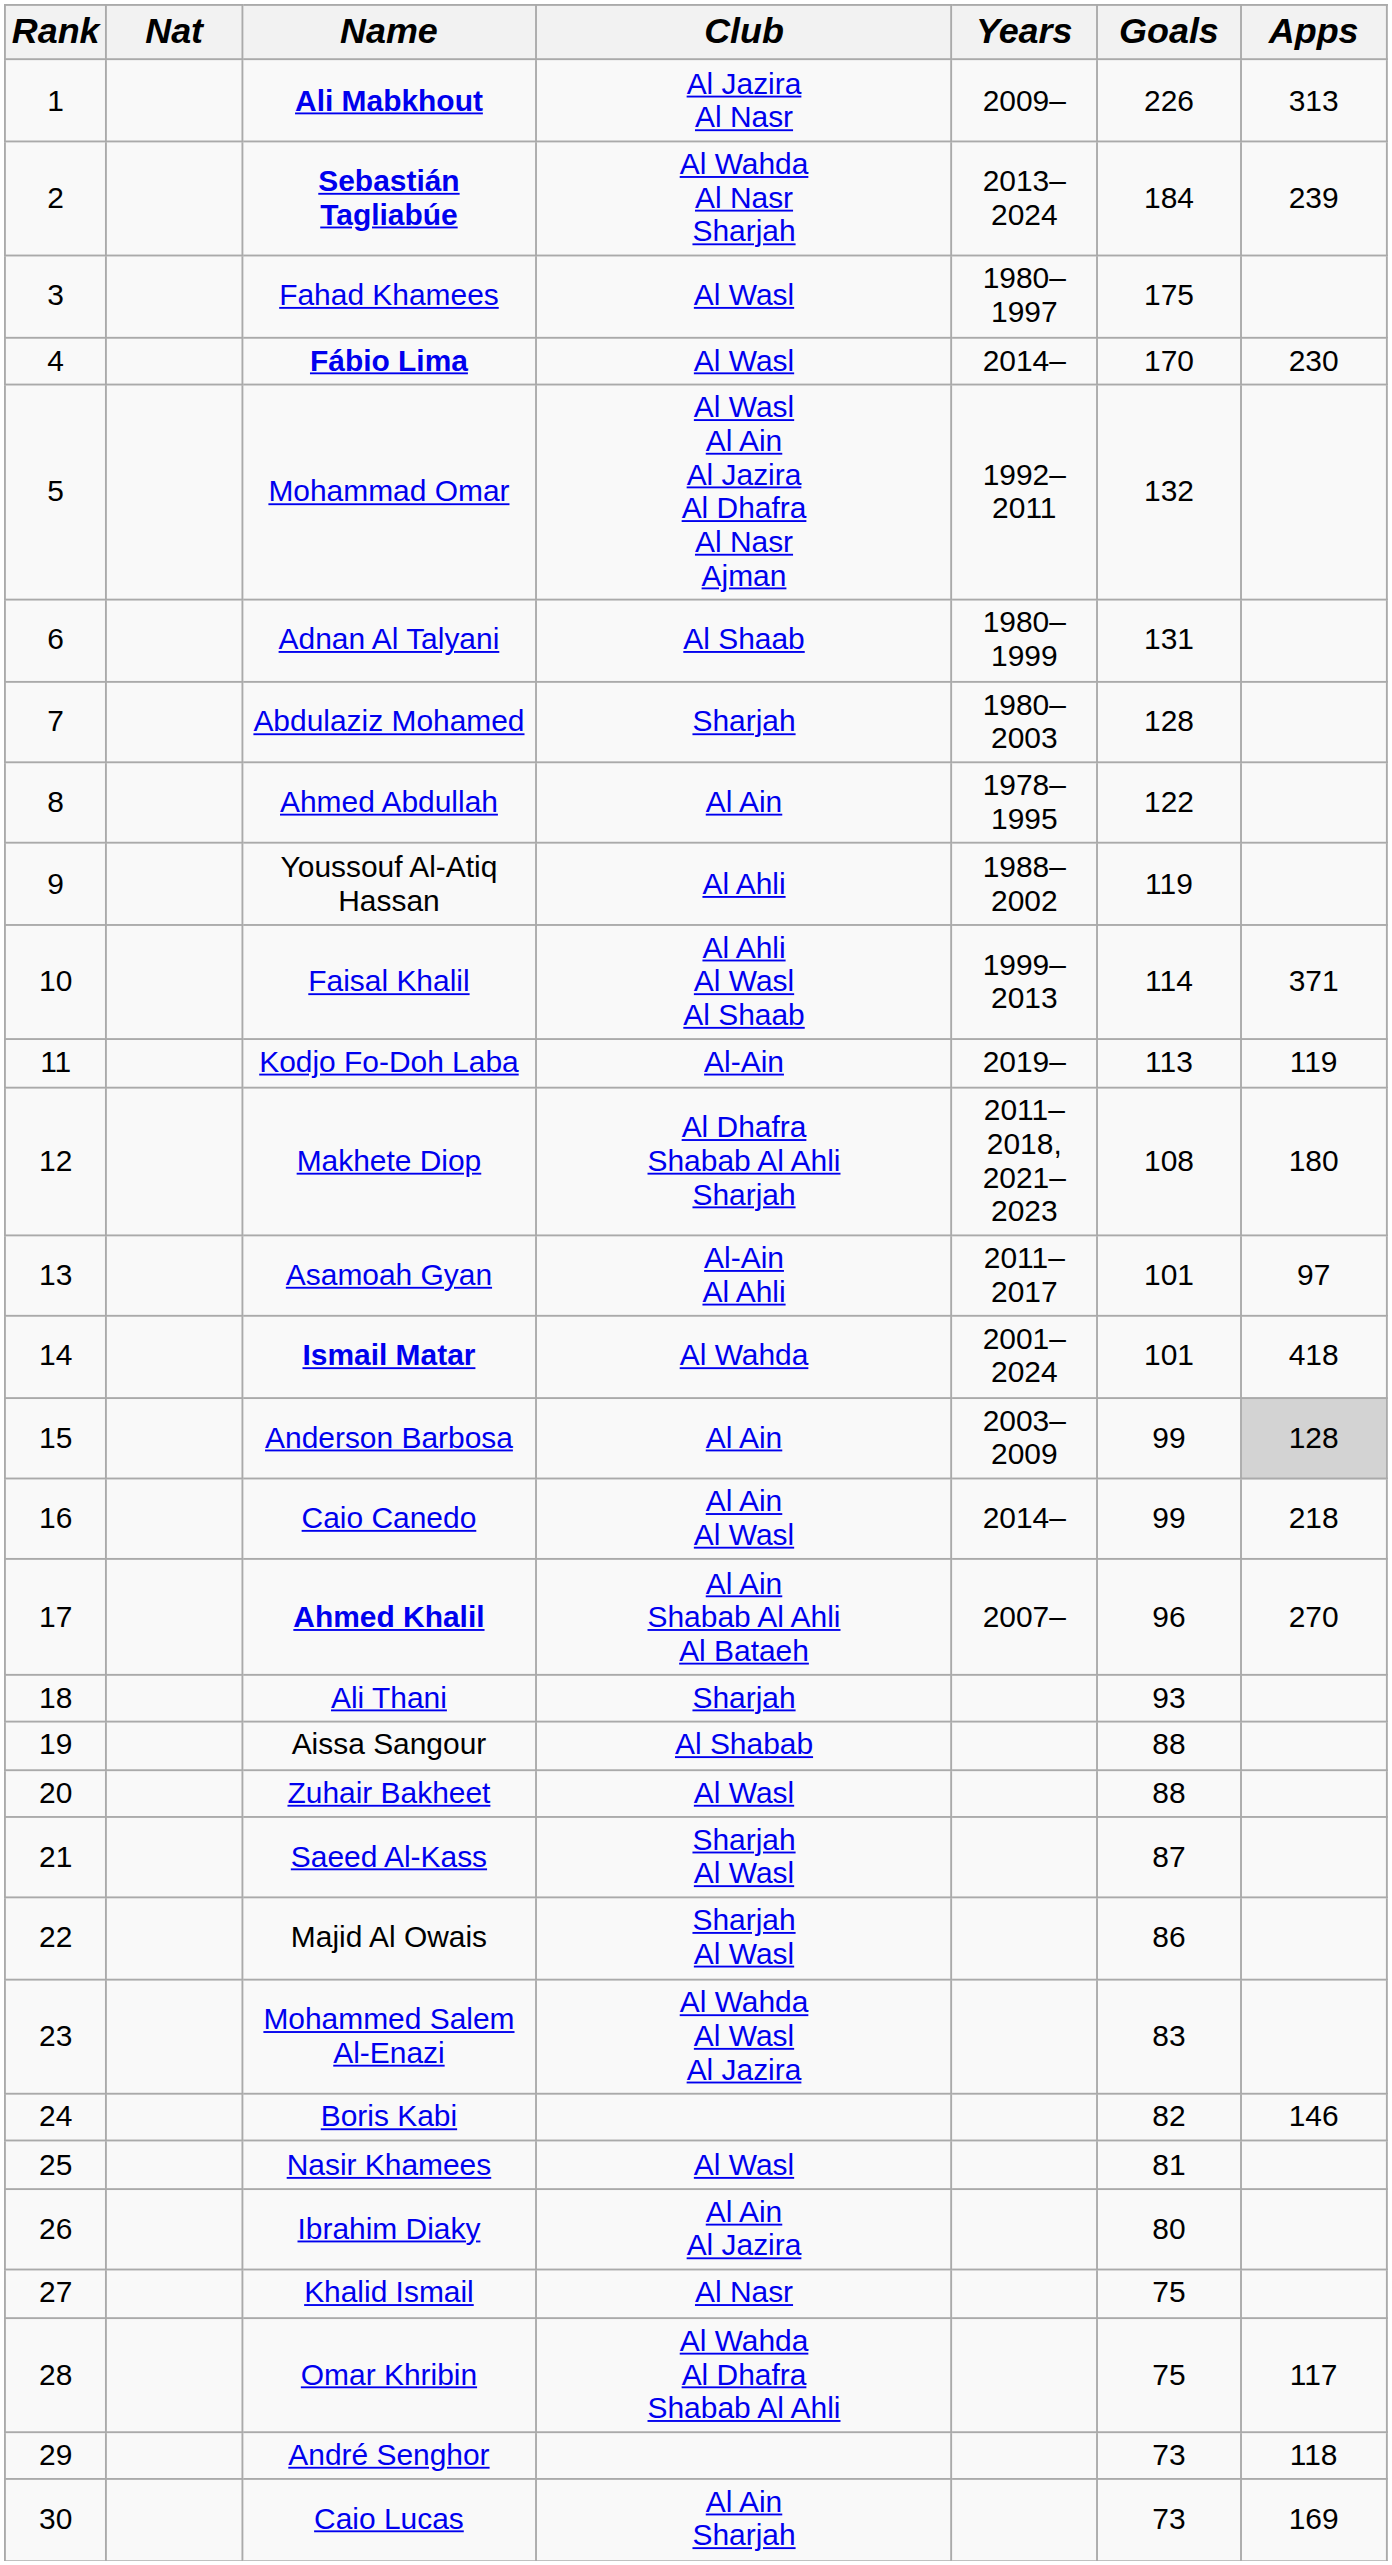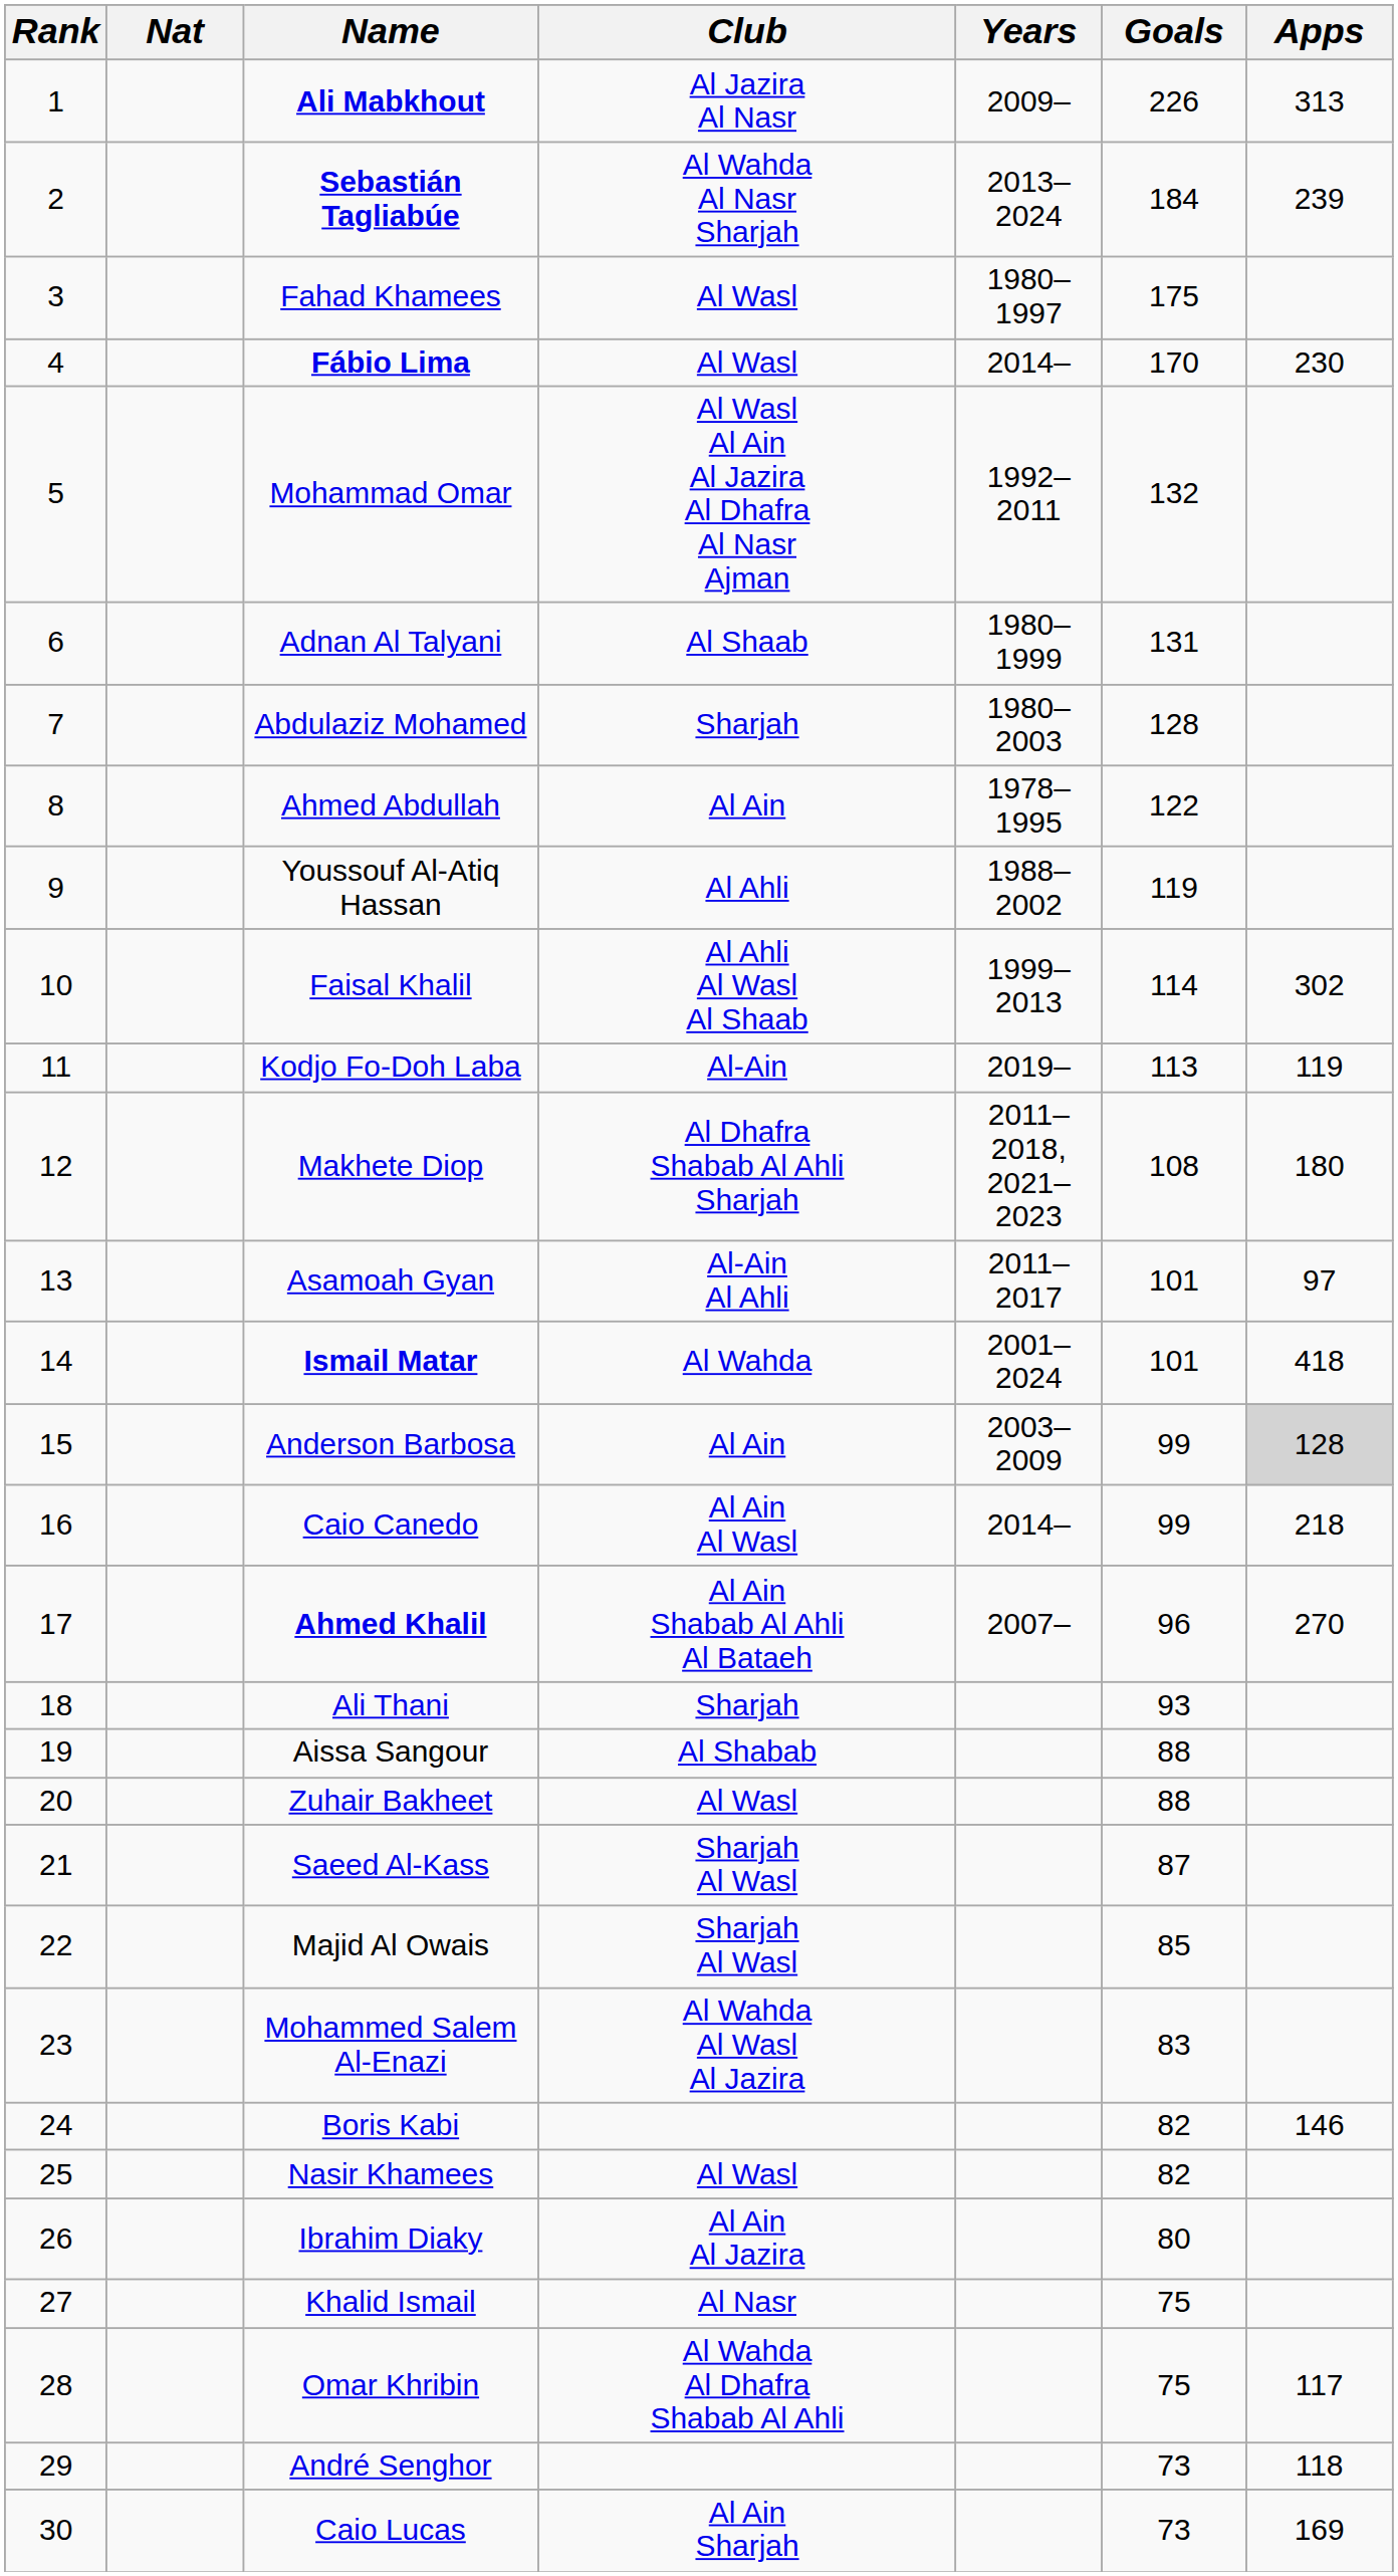 <table class="wikitable sortable">
 <tr>
 <th width=20><strong><em><big>Rank</big></em></strong></th>
 <th width=65><strong><em><big>Nat</big></em></strong></th>
 <th width=150><strong><em><big>Name</big></em></strong></th>
 <th width=215><strong><em><big>Club</big></em></strong></th>
 <th width=70><strong><em><big>Years</big></em></strong></th>
 <th width=70><strong><em><big>Goals</big></em></strong></th>
 <th width=70><strong><em><big>Apps</big></em></strong></th>
 </tr>
 <tr style="text-align:center;">
 <td>1</td>
 <td></td>
 <td align=center><strong><a href='#'>Ali Mabkhout</a></strong></td>
 <td><a href='#'>Al Jazira</a><br><a href='#'>Al Nasr</a></td>
 <td>2009–</td>
 <td>226</td>
 <td>313</td>
 </tr>
 <tr align=center>
 <td>2</td>
 <td></td>
 <td align=center><strong><a href='#'>Sebastián Tagliabúe</a></strong></td>
 <td><a href='#'>Al Wahda</a><br><a href='#'>Al Nasr</a><br><a href='#'>Sharjah</a></td>
 <td>2013–2024</td>
 <td>184</td>
 <td>239</td>
 </tr>
 <tr align=center>
 <td>3</td>
 <td></td>
 <td align=center><a href='#'>Fahad Khamees</a></td>
 <td><a href='#'>Al Wasl</a></td>
 <td>1980–1997</td>
 <td>175</td>
 <td></td>
 </tr>
 <tr align=center>
 <td>4</td>
 <td></td>
 <td align=center><strong><a href='#'>Fábio Lima</a></strong></td>
 <td><a href='#'>Al Wasl</a></td>
 <td>2014–</td>
 <td>170</td>
 <td>230</td>
 </tr>
 <tr align=center>
 <td>5</td>
 <td></td>
 <td align=center><a href='#'>Mohammad Omar</a></td>
 <td><a href='#'>Al Wasl</a><br><a href='#'>Al Ain</a><br><a href='#'>Al Jazira</a><br><a href='#'>Al Dhafra</a><br><a href='#'>Al Nasr</a><br><a href='#'>Ajman</a></td>
 <td>1992–2011</td>
 <td>132</td>
 <td></td>
 </tr>
 <tr align=center>
 <td>6</td>
 <td></td>
 <td align=center><a href='#'>Adnan Al Talyani</a></td>
 <td><a href='#'>Al Shaab</a></td>
 <td>1980–1999</td>
 <td>131</td>
 <td></td>
 </tr>
 <tr align=center>
 <td>7</td>
 <td></td>
 <td align=center><a href='#'>Abdulaziz Mohamed</a></td>
 <td><a href='#'>Sharjah</a></td>
 <td>1980–2003</td>
 <td>128</td>
 <td></td>
 </tr>
 <tr align=center>
 <td>8</td>
 <td></td>
 <td align=center><a href='#'>Ahmed Abdullah</a></td>
 <td><a href='#'>Al Ain</a></td>
 <td>1978–1995</td>
 <td>122</td>
 <td></td>
 </tr>
 <tr align=center>
 <td>9</td>
 <td></td>
 <td align=center>Youssouf Al-Atiq Hassan</td>
 <td><a href='#'>Al Ahli</a></td>
 <td>1988–2002</td>
 <td>119</td>
 <td></td>
 </tr>
 <tr align=center>
 <td>10</td>
 <td></td>
 <td align=center><a href='#'>Faisal Khalil</a></td>
 <td><a href='#'>Al Ahli</a><br><a href='#'>Al Wasl</a><br><a href='#'>Al Shaab</a></td>
 <td>1999–2013</td>
 <td>114</td>
-<td>371</td>
+<td>302</td>
 </tr>
 <tr align=center>
 <td>11</td>
 <td></td>
 <td align=center><a href='#'>Kodjo Fo-Doh Laba</a></td>
 <td><a href='#'>Al-Ain</a></td>
 <td>2019–</td>
 <td>113</td>
 <td>119</td>
 </tr>
 <tr align=center>
 <td>12</td>
 <td></td>
 <td align=center><a href='#'>Makhete Diop</a></td>
 <td><a href='#'>Al Dhafra</a><br><a href='#'>Shabab Al Ahli</a><br><a href='#'>Sharjah</a></td>
 <td>2011–2018, 2021–2023</td>
 <td>108</td>
 <td>180</td>
 </tr>
 <tr align=center>
 <td>13</td>
 <td></td>
 <td align=center><a href='#'>Asamoah Gyan</a></td>
 <td><a href='#'>Al-Ain</a><br><a href='#'>Al Ahli</a></td>
 <td>2011–2017</td>
 <td>101</td>
 <td>97</td>
 </tr>
 <tr align=center>
 <td>14</td>
 <td></td>
 <td align=center><strong><a href='#'>Ismail Matar</a></strong></td>
 <td><a href='#'>Al Wahda</a></td>
 <td>2001–2024</td>
 <td>101</td>
 <td>418</td>
 </tr>
 <tr align=center>
 <td>15</td>
 <td></td>
 <td align=center><a href='#'>Anderson Barbosa</a></td>
 <td><a href='#'>Al Ain</a></td>
 <td>2003–2009</td>
 <td>99</td>
 <td style="background: lightgrey;">128</td>
 </tr>
 <tr align=center>
 <td>16</td>
 <td></td>
 <td align=center><a href='#'>Caio Canedo</a></td>
 <td><a href='#'>Al Ain</a><br><a href='#'>Al Wasl</a></td>
 <td>2014–</td>
 <td>99</td>
 <td>218</td>
 </tr>
 <tr align=center>
 <td>17</td>
 <td></td>
 <td align=center><strong><a href='#'>Ahmed Khalil</a></strong></td>
 <td><a href='#'>Al Ain</a><br><a href='#'>Shabab Al Ahli</a><br> <a href='#'>Al Bataeh</a></td>
 <td>2007–</td>
 <td>96</td>
 <td>270</td>
 </tr>
 <tr align=center>
 <td>18</td>
 <td></td>
 <td align=center><a href='#'>Ali Thani</a></td>
 <td><a href='#'>Sharjah</a></td>
 <td></td>
 <td>93</td>
 <td></td>
 </tr>
 <tr align=center>
 <td>19</td>
 <td></td>
 <td align=center>Aissa Sangour</td>
 <td><a href='#'>Al Shabab</a></td>
 <td></td>
 <td>88</td>
 <td></td>
 </tr>
 <tr align=center>
 <td>20</td>
 <td></td>
 <td align=center><a href='#'>Zuhair Bakheet</a></td>
 <td><a href='#'>Al Wasl</a></td>
 <td></td>
 <td>88</td>
 <td></td>
 </tr>
 <tr align=center>
 <td>21</td>
 <td></td>
 <td align=center><a href='#'>Saeed Al-Kass</a></td>
 <td><a href='#'>Sharjah</a><br><a href='#'>Al Wasl</a></td>
 <td></td>
 <td>87</td>
 <td></td>
 </tr>
 <tr align=center>
 <td>22</td>
 <td></td>
 <td align=center>Majid Al Owais</td>
 <td><a href='#'>Sharjah</a><br><a href='#'>Al Wasl</a></td>
 <td></td>
-<td>86</td>
+<td>85</td>
 <td></td>
 </tr>
 <tr align=center>
 <td>23</td>
 <td></td>
 <td align=center><a href='#'>Mohammed Salem Al-Enazi</a></td>
 <td><a href='#'>Al Wahda</a><br><a href='#'>Al Wasl</a><br><a href='#'>Al Jazira</a></td>
 <td></td>
 <td>83</td>
 <td></td>
 </tr>
 <tr align=center>
 <td>24</td>
 <td></td>
 <td align=center><a href='#'>Boris Kabi</a></td>
 <td></td>
 <td></td>
 <td>82</td>
 <td>146</td>
 </tr>
 <tr align=center>
 <td>25</td>
 <td></td>
 <td align=center><a href='#'>Nasir Khamees</a></td>
 <td><a href='#'>Al Wasl</a></td>
 <td></td>
-<td>81</td>
+<td>82</td>
 <td></td>
 </tr>
 <tr align=center>
 <td>26</td>
 <td></td>
 <td align=center><a href='#'>Ibrahim Diaky</a></td>
 <td><a href='#'>Al Ain</a><br><a href='#'>Al Jazira</a></td>
 <td></td>
 <td>80</td>
 <td></td>
 </tr>
 <tr align=center>
 <td>27</td>
 <td></td>
 <td align=center><a href='#'>Khalid Ismail</a></td>
 <td><a href='#'>Al Nasr</a></td>
 <td></td>
 <td>75</td>
 <td></td>
 </tr>
 <tr align=center>
 <td>28</td>
 <td></td>
 <td align=center><a href='#'>Omar Khribin</a></td>
 <td><a href='#'>Al Wahda</a><br><a href='#'>Al Dhafra</a><br><a href='#'>Shabab Al Ahli</a></td>
 <td></td>
 <td>75</td>
 <td>117</td>
 </tr>
 <tr align=center>
 <td>29</td>
 <td></td>
 <td align=center><a href='#'>André Senghor</a></td>
 <td></td>
 <td></td>
 <td>73</td>
 <td>118</td>
 </tr>
 <tr align=center>
 <td>30</td>
 <td></td>
 <td align=center><a href='#'>Caio Lucas</a></td>
 <td><a href='#'>Al Ain</a><br><a href='#'>Sharjah</a></td>
 <td></td>
 <td>73</td>
 <td>169</td>
 </tr>
 </table>
